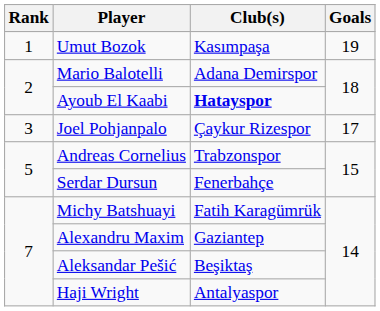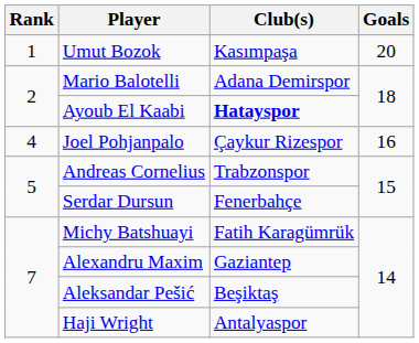 <table class="wikitable" style="text-align:center;">
 <tr>
 <th>Rank</th>
 <th>Player</th>
 <th>Club(s)</th>
 <th>Goals</th>
 </tr>
 <tr>
 <td>1</td>
 <td align="left"> <a href='#'>Umut Bozok</a></td>
 <td align="left"><a href='#'>Kasımpaşa</a></td>
-<td>19</td>
+<td>20</td>
 </tr>
 <tr>
 <td rowspan=2>2</td>
 <td align="left"> <a href='#'>Mario Balotelli</a></td>
 <td align="left"><a href='#'>Adana Demirspor</a></td>
 <td rowspan=2>18</td>
 </tr>
 <tr>
 <td align="left"> <a href='#'>Ayoub El Kaabi</a></td>
 <td align="left"><strong><a href='#'>Hatayspor</a></strong></td>
 </tr>
 <tr>
-<td>3</td>
+<td>4</td>
 <td align="left"> <a href='#'>Joel Pohjanpalo</a></td>
 <td align="left"><a href='#'>Çaykur Rizespor</a></td>
-<td>17</td>
+<td>16</td>
 </tr>
 <tr>
 <td rowspan=2>5</td>
 <td align="left"> <a href='#'>Andreas Cornelius</a></td>
 <td align="left"><a href='#'>Trabzonspor</a></td>
 <td rowspan=2>15</td>
 </tr>
 <tr>
 <td align="left"> <a href='#'>Serdar Dursun</a></td>
 <td align="left"><a href='#'>Fenerbahçe</a></td>
 </tr>
 <tr>
 <td rowspan=4>7</td>
 <td align="left"> <a href='#'>Michy Batshuayi</a></td>
 <td align="left"><a href='#'>Fatih Karagümrük</a></td>
 <td rowspan=4>14</td>
 </tr>
 <tr>
 <td align="left"> <a href='#'>Alexandru Maxim</a></td>
 <td align="left"><a href='#'>Gaziantep</a></td>
 </tr>
 <tr>
 <td align="left"> <a href='#'>Aleksandar Pešić</a></td>
 <td align="left"><a href='#'>Beşiktaş</a></td>
 </tr>
 <tr>
 <td align="left"> <a href='#'>Haji Wright</a></td>
 <td align="left"><a href='#'>Antalyaspor</a></td>
 </tr>
 </table>
